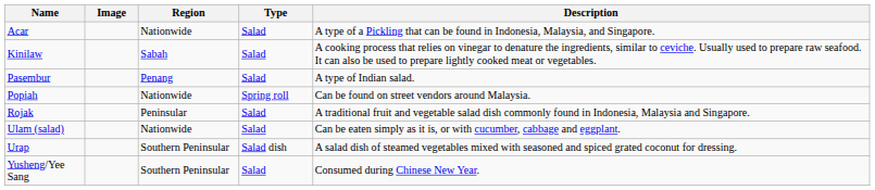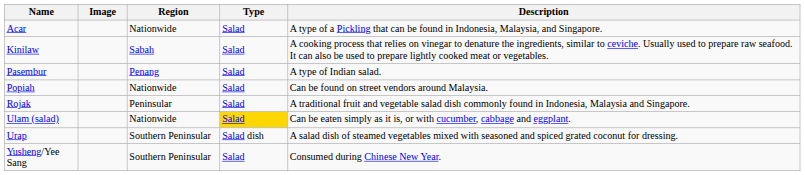 <table class="wikitable sortable" width="100%">
 <tr>
 <th width="110px">Name</th>
 <th width="70px">Image</th>
 <th width="140px">Region</th>
 <th width="100px">Type</th>
 <th>Description</th>
 </tr>
 <tr>
 <td><a href='#'>Acar</a></td>
 <td></td>
 <td>Nationwide</td>
 <td><a href='#'>Salad</a></td>
 <td>A type of a <a href='#'>Pickling</a> that can be found in Indonesia, Malaysia, and Singapore.</td>
 </tr>
 <tr>
 <td><a href='#'>Kinilaw</a></td>
 <td></td>
 <td><a href='#'>Sabah</a></td>
 <td><a href='#'>Salad</a></td>
 <td>A cooking process that relies on vinegar to denature the ingredients, similar to <a href='#'>ceviche</a>. Usually used to prepare raw seafood. It can also be used to prepare lightly cooked meat or vegetables.</td>
 </tr>
 <tr>
 <td><a href='#'>Pasembur</a></td>
 <td></td>
 <td><a href='#'>Penang</a></td>
 <td><a href='#'>Salad</a></td>
 <td>A type of Indian salad.</td>
 </tr>
 <tr>
 <td><a href='#'>Popiah</a></td>
 <td></td>
 <td>Nationwide</td>
-<td><a href='#'>Spring roll</a></td>
+<td><a href='#'>Salad</a></td>
 <td>Can be found on street vendors around Malaysia.</td>
 </tr>
 <tr>
 <td><a href='#'>Rojak</a></td>
 <td></td>
 <td>Peninsular</td>
 <td><a href='#'>Salad</a></td>
 <td>A traditional fruit and vegetable salad dish commonly found in Indonesia, Malaysia and Singapore.</td>
 </tr>
 <tr>
 <td><a href='#'>Ulam (salad)</a></td>
 <td></td>
 <td>Nationwide</td>
-<td><a href='#'>Salad</a></td>
+<td style="background: gold;"><a href='#'>Salad</a></td>
 <td>Can be eaten simply as it is, or with <a href='#'>cucumber</a>, <a href='#'>cabbage</a> and <a href='#'>eggplant</a>.</td>
 </tr>
 <tr>
 <td><a href='#'>Urap</a></td>
 <td></td>
 <td>Southern Peninsular</td>
 <td><a href='#'>Salad</a> dish</td>
 <td>A salad dish of steamed vegetables mixed with seasoned and spiced grated coconut for dressing.</td>
 </tr>
 <tr>
 <td><a href='#'>Yusheng</a>/Yee Sang</td>
 <td></td>
 <td>Southern Peninsular</td>
 <td><a href='#'>Salad</a></td>
 <td>Consumed during <a href='#'>Chinese New Year</a>.</td>
 </tr>
 </table>
